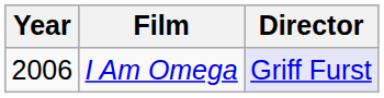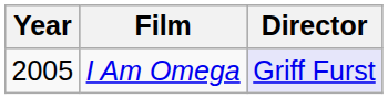 <table class="wikitable">
 <tr>
 <th>Year</th>
 <th>Film</th>
 <th>Director</th>
 </tr>
 <tr>
-<td>2006</td>
+<td>2005</td>
 <td><em><a href='#'>I Am Omega</a></em></td>
 <td style="background: lavender;"><a href='#'>Griff Furst</a></td>
 </tr>
 </table>
